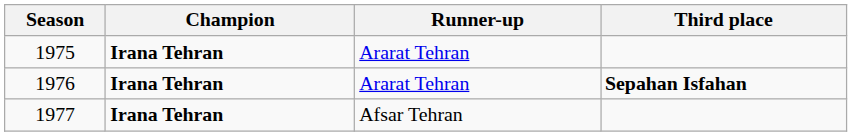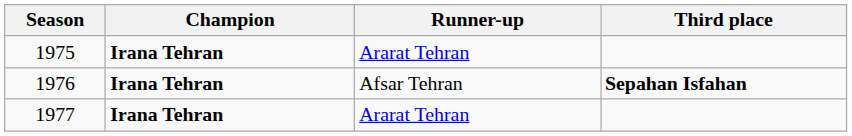 <table class="wikitable" width="680">
 <tr>
 <th width="80">Season</th>
 <th width="220">Champion</th>
 <th width="220">Runner-up</th>
 <th width="220">Third place</th>
 </tr>
 <tr>
 <td align="center">1975</td>
 <td><strong>Irana Tehran</strong></td>
 <td><a href='#'>Ararat Tehran</a></td>
 <td></td>
 </tr>
 <tr>
 <td align="center">1976</td>
 <td><strong>Irana Tehran</strong></td>
-<td><a href='#'>Ararat Tehran</a></td>
+<td>Afsar Tehran</td>
 <td><strong>Sepahan Isfahan</strong></td>
 </tr>
 <tr>
 <td align="center">1977</td>
 <td><strong>Irana Tehran</strong></td>
-<td>Afsar Tehran</td>
+<td><a href='#'>Ararat Tehran</a></td>
 <td></td>
 </tr>
 </table>
